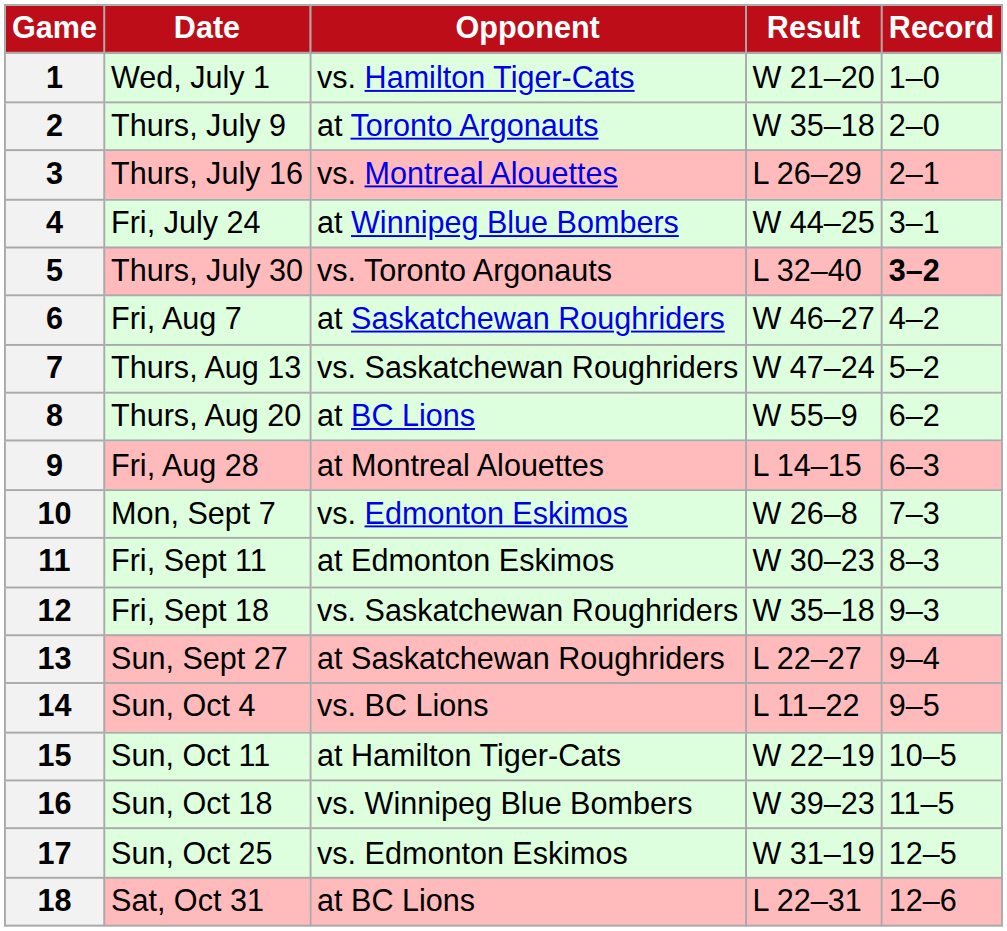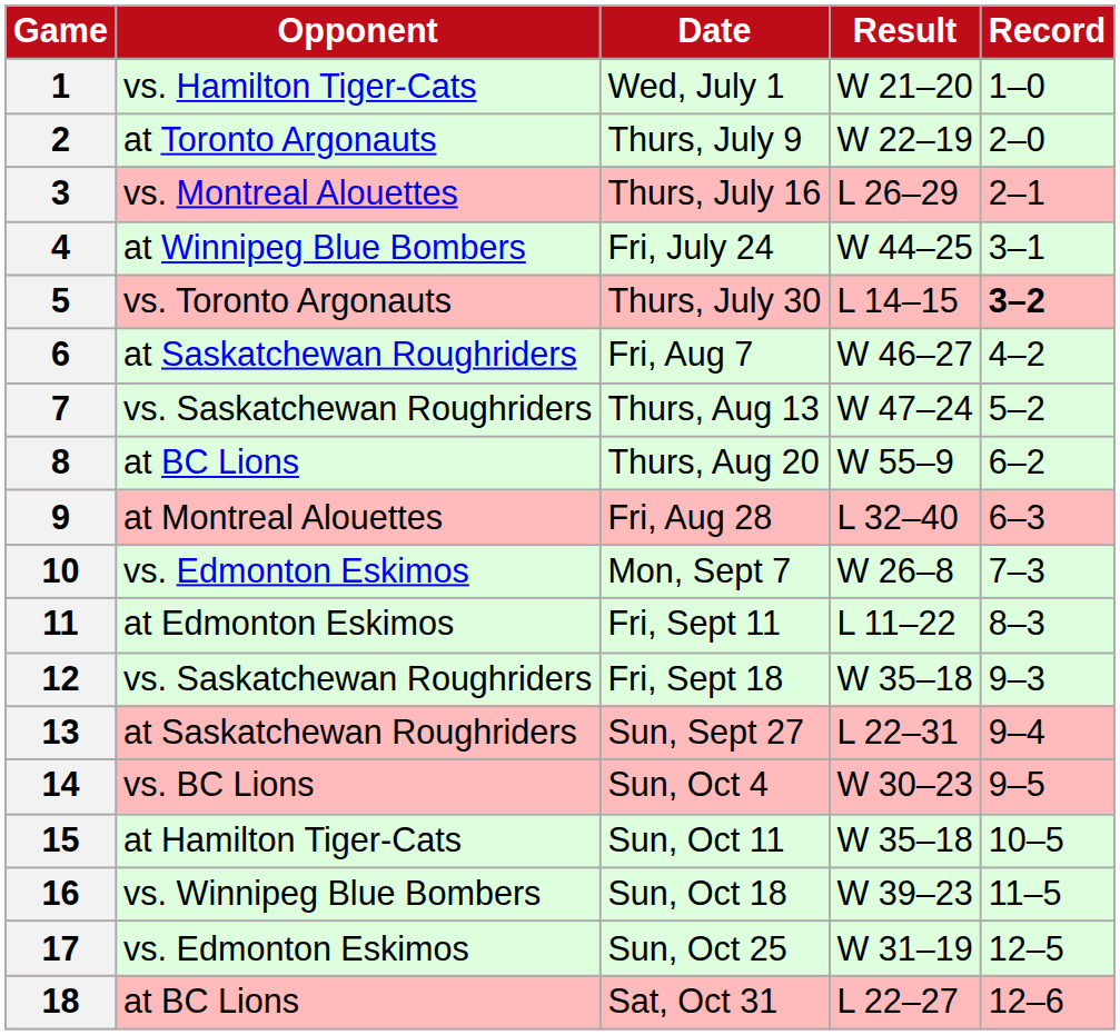 <table class="wikitable sortable">
 <tr>
 <th style="background:#bd0d18;color:#FFFFFF;">Game</th>
+<th style="background:#bd0d18;color:#FFFFFF;">Opponent</th>
 <th style="background:#bd0d18;color:#FFFFFF;">Date</th>
-<th style="background:#bd0d18;color:#FFFFFF;">Opponent</th>
 <th style="background:#bd0d18;color:#FFFFFF;">Result</th>
 <th style="background:#bd0d18;color:#FFFFFF;">Record</th>
 </tr>
 <tr style="background:#ddffdd">
 <th>1</th>
+<td>vs. <a href='#'>Hamilton Tiger-Cats</a></td>
 <td>Wed, July 1</td>
-<td>vs. <a href='#'>Hamilton Tiger-Cats</a></td>
 <td>W 21–20</td>
 <td>1–0</td>
 </tr>
 <tr style="background:#ddffdd">
 <th>2</th>
+<td>at <a href='#'>Toronto Argonauts</a></td>
 <td>Thurs, July 9</td>
-<td>at <a href='#'>Toronto Argonauts</a></td>
-<td>W 35–18</td>
+<td>W 22–19</td>
 <td>2–0</td>
 </tr>
 <tr style="background:#ffbbbb">
 <th>3</th>
+<td>vs. <a href='#'>Montreal Alouettes</a></td>
 <td>Thurs, July 16</td>
-<td>vs. <a href='#'>Montreal Alouettes</a></td>
 <td>L 26–29</td>
 <td>2–1</td>
 </tr>
 <tr style="background:#ddffdd">
 <th>4</th>
+<td>at <a href='#'>Winnipeg Blue Bombers</a></td>
 <td>Fri, July 24</td>
-<td>at <a href='#'>Winnipeg Blue Bombers</a></td>
 <td>W 44–25</td>
 <td>3–1</td>
 </tr>
 <tr style="background:#ffbbbb">
 <th>5</th>
+<td>vs. Toronto Argonauts</td>
 <td>Thurs, July 30</td>
-<td>vs. Toronto Argonauts</td>
-<td>L 32–40</td>
+<td>L 14–15</td>
 <td><strong>3–2</strong></td>
 </tr>
 <tr style="background:#ddffdd">
 <th>6</th>
+<td>at <a href='#'>Saskatchewan Roughriders</a></td>
 <td>Fri, Aug 7</td>
-<td>at <a href='#'>Saskatchewan Roughriders</a></td>
 <td>W 46–27</td>
 <td>4–2</td>
 </tr>
 <tr style="background:#ddffdd">
 <th>7</th>
+<td>vs. Saskatchewan Roughriders</td>
 <td>Thurs, Aug 13</td>
-<td>vs. Saskatchewan Roughriders</td>
 <td>W 47–24</td>
 <td>5–2</td>
 </tr>
 <tr style="background:#ddffdd">
 <th>8</th>
+<td>at <a href='#'>BC Lions</a></td>
 <td>Thurs, Aug 20</td>
-<td>at <a href='#'>BC Lions</a></td>
 <td>W 55–9</td>
 <td>6–2</td>
 </tr>
 <tr style="background:#ffbbbb">
 <th>9</th>
+<td>at Montreal Alouettes</td>
 <td>Fri, Aug 28</td>
-<td>at Montreal Alouettes</td>
-<td>L 14–15</td>
+<td>L 32–40</td>
 <td>6–3</td>
 </tr>
 <tr style="background:#ddffdd">
 <th>10</th>
+<td>vs. <a href='#'>Edmonton Eskimos</a></td>
 <td>Mon, Sept 7</td>
-<td>vs. <a href='#'>Edmonton Eskimos</a></td>
 <td>W 26–8</td>
 <td>7–3</td>
 </tr>
 <tr style="background:#ddffdd">
 <th>11</th>
+<td>at Edmonton Eskimos</td>
 <td>Fri, Sept 11</td>
-<td>at Edmonton Eskimos</td>
-<td>W 30–23</td>
+<td>L 11–22</td>
 <td>8–3</td>
 </tr>
 <tr style="background:#ddffdd">
 <th>12</th>
+<td>vs. Saskatchewan Roughriders</td>
 <td>Fri, Sept 18</td>
-<td>vs. Saskatchewan Roughriders</td>
 <td>W 35–18</td>
 <td>9–3</td>
 </tr>
 <tr style="background:#ffbbbb">
 <th>13</th>
+<td>at Saskatchewan Roughriders</td>
 <td>Sun, Sept 27</td>
-<td>at Saskatchewan Roughriders</td>
-<td>L 22–27</td>
+<td>L 22–31</td>
 <td>9–4</td>
 </tr>
 <tr style="background:#ffbbbb">
 <th>14</th>
+<td>vs. BC Lions</td>
 <td>Sun, Oct 4</td>
-<td>vs. BC Lions</td>
-<td>L 11–22</td>
+<td>W 30–23</td>
 <td>9–5</td>
 </tr>
 <tr style="background:#ddffdd">
 <th>15</th>
+<td>at Hamilton Tiger-Cats</td>
 <td>Sun, Oct 11</td>
-<td>at Hamilton Tiger-Cats</td>
-<td>W 22–19</td>
+<td>W 35–18</td>
 <td>10–5</td>
 </tr>
 <tr style="background:#ddffdd">
 <th>16</th>
+<td>vs. Winnipeg Blue Bombers</td>
 <td>Sun, Oct 18</td>
-<td>vs. Winnipeg Blue Bombers</td>
 <td>W 39–23</td>
 <td>11–5</td>
 </tr>
 <tr style="background:#ddffdd">
 <th>17</th>
+<td>vs. Edmonton Eskimos</td>
 <td>Sun, Oct 25</td>
-<td>vs. Edmonton Eskimos</td>
 <td>W 31–19</td>
 <td>12–5</td>
 </tr>
 <tr style="background:#ffbbbb">
 <th>18</th>
+<td>at BC Lions</td>
 <td>Sat, Oct 31</td>
-<td>at BC Lions</td>
-<td>L 22–31</td>
+<td>L 22–27</td>
 <td>12–6</td>
 </tr>
 </table>
